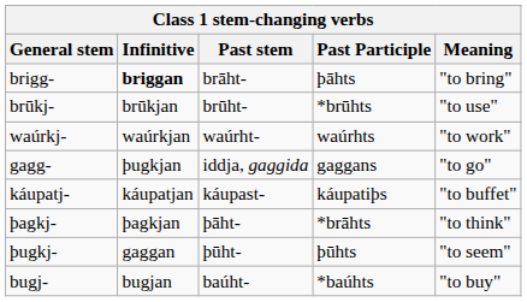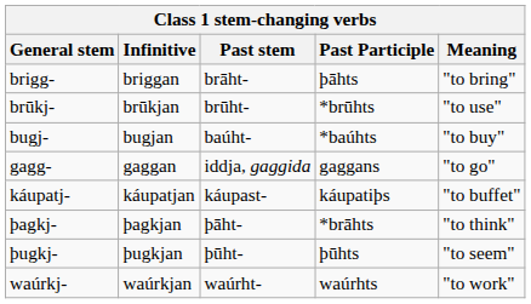 <table class="wikitable">
 <tr>
 <th colspan="5">Class 1 stem-changing verbs</th>
 </tr>
 <tr>
 <th>General stem</th>
 <th>Infinitive</th>
 <th>Past stem</th>
 <th>Past Participle</th>
 <th>Meaning</th>
 </tr>
 <tr>
 <td>brigg-</td>
-<td><strong>briggan</strong></td>
+<td>briggan</td>
 <td>brāht-</td>
 <td>þāhts</td>
 <td>"to bring"</td>
 </tr>
 <tr>
 <td>brūkj-</td>
 <td>brūkjan</td>
 <td>brūht-</td>
 <td>*brūhts</td>
 <td>"to use"</td>
 </tr>
 <tr>
-<td>waúrkj-</td>
-<td>waúrkjan</td>
-<td>waúrht-</td>
-<td>waúrhts</td>
-<td>"to work"</td>
+<td>bugj-</td>
+<td>bugjan</td>
+<td>baúht-</td>
+<td>*baúhts</td>
+<td>"to buy"</td>
 </tr>
 <tr>
 <td>gagg-</td>
-<td>þugkjan</td>
+<td>gaggan</td>
 <td>iddja, <em>gaggida</em></td>
 <td>gaggans</td>
 <td>"to go"</td>
 </tr>
 <tr>
 <td>káupatj-</td>
 <td>káupatjan</td>
 <td>káupast-</td>
 <td>káupatiþs</td>
 <td>"to buffet"</td>
 </tr>
 <tr>
 <td>þagkj-</td>
 <td>þagkjan</td>
 <td>þāht-</td>
 <td>*brāhts</td>
 <td>"to think"</td>
 </tr>
 <tr>
 <td>þugkj-</td>
-<td>gaggan</td>
+<td>þugkjan</td>
 <td>þūht-</td>
 <td>þūhts</td>
 <td>"to seem"</td>
 </tr>
 <tr>
-<td>bugj-</td>
-<td>bugjan</td>
-<td>baúht-</td>
-<td>*baúhts</td>
-<td>"to buy"</td>
+<td>waúrkj-</td>
+<td>waúrkjan</td>
+<td>waúrht-</td>
+<td>waúrhts</td>
+<td>"to work"</td>
 </tr>
 </table>
